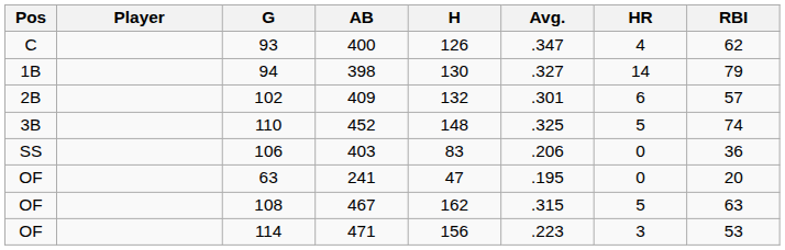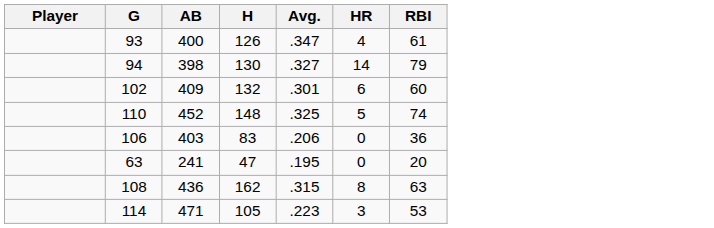 <table class="wikitable sortable">
 <tr>
-<th bgcolor="#DDDDFF" width="5%">Pos</th>
 <th bgcolor="#DDDDFF" width="16%">Player</th>
 <th bgcolor="#DDDDFF" width="9%">G</th>
 <th bgcolor="#DDDDFF" width="9%">AB</th>
 <th bgcolor="#DDDDFF" width="9%">H</th>
 <th bgcolor="#DDDDFF" width="9%">Avg.</th>
 <th bgcolor="#DDDDFF" width="9%">HR</th>
 <th bgcolor="#DDDDFF" width="9%">RBI</th>
 </tr>
 <tr align="center">
-<td>C</td>
 <td></td>
 <td>93</td>
 <td>400</td>
 <td>126</td>
 <td>.347</td>
 <td>4</td>
-<td>62</td>
+<td>61</td>
 </tr>
 <tr align="center">
-<td>1B</td>
 <td></td>
 <td>94</td>
 <td>398</td>
 <td>130</td>
 <td>.327</td>
 <td>14</td>
 <td>79</td>
 </tr>
 <tr align="center">
-<td>2B</td>
 <td></td>
 <td>102</td>
 <td>409</td>
 <td>132</td>
 <td>.301</td>
 <td>6</td>
-<td>57</td>
+<td>60</td>
 </tr>
 <tr align="center">
-<td>3B</td>
 <td></td>
 <td>110</td>
 <td>452</td>
 <td>148</td>
 <td>.325</td>
 <td>5</td>
 <td>74</td>
 </tr>
 <tr align="center">
-<td>SS</td>
 <td></td>
 <td>106</td>
 <td>403</td>
 <td>83</td>
 <td>.206</td>
 <td>0</td>
 <td>36</td>
 </tr>
 <tr align="center">
-<td>OF</td>
 <td></td>
 <td>63</td>
 <td>241</td>
 <td>47</td>
 <td>.195</td>
 <td>0</td>
 <td>20</td>
 </tr>
 <tr align="center">
-<td>OF</td>
 <td></td>
 <td>108</td>
-<td>467</td>
+<td>436</td>
 <td>162</td>
 <td>.315</td>
-<td>5</td>
+<td>8</td>
 <td>63</td>
 </tr>
 <tr align="center">
-<td>OF</td>
 <td></td>
 <td>114</td>
 <td>471</td>
-<td>156</td>
+<td>105</td>
 <td>.223</td>
 <td>3</td>
 <td>53</td>
 </tr>
 </table>
